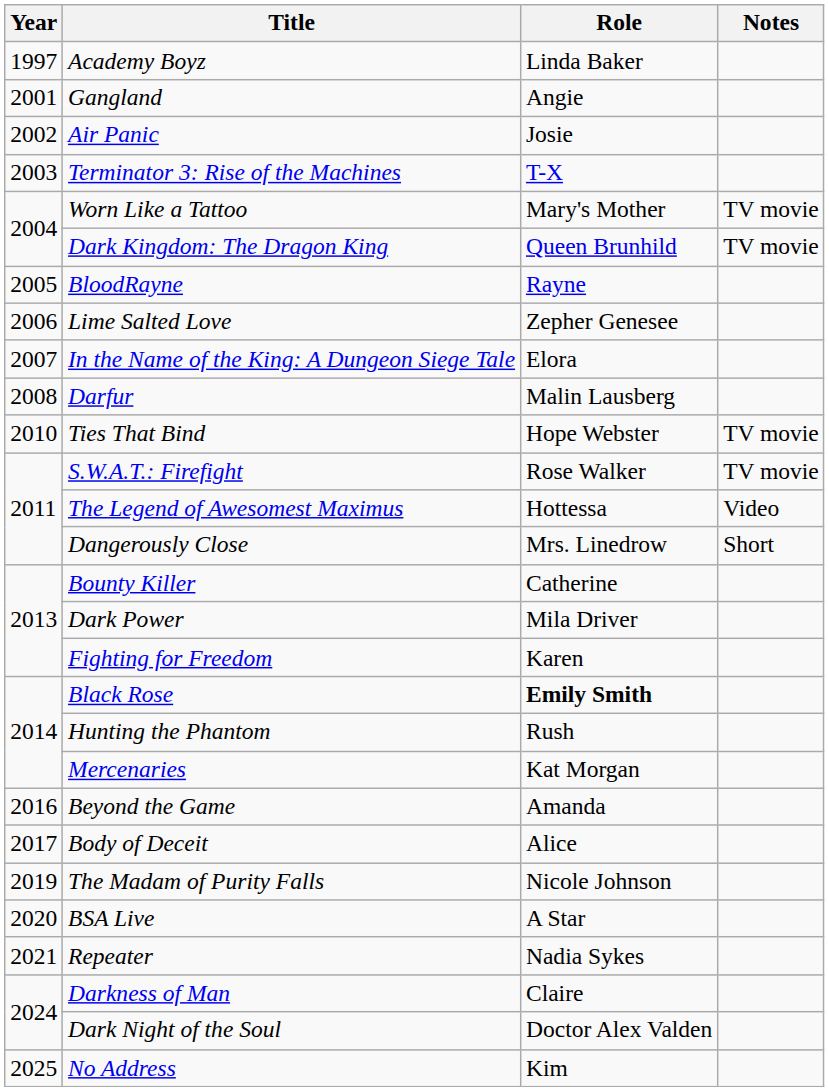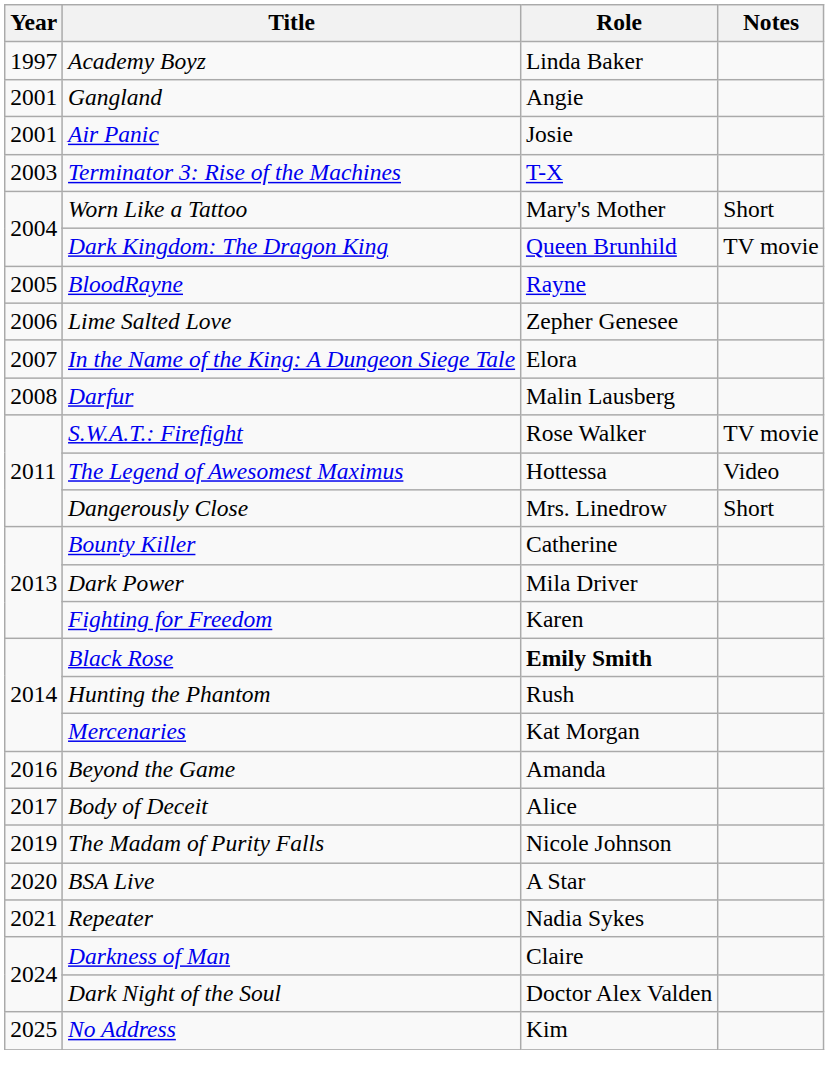 <table class = "wikitable sortable">
 <tr>
 <th>Year</th>
 <th>Title</th>
 <th>Role</th>
 <th>Notes</th>
 </tr>
 <tr>
 <td>1997</td>
 <td><em>Academy Boyz</em></td>
 <td>Linda Baker</td>
 <td></td>
 </tr>
 <tr>
 <td>2001</td>
 <td><em>Gangland</em></td>
 <td>Angie</td>
 <td></td>
 </tr>
 <tr>
-<td>2002</td>
+<td>2001</td>
 <td><em><a href='#'>Air Panic</a></em></td>
 <td>Josie</td>
 <td></td>
 </tr>
 <tr>
 <td>2003</td>
 <td><em><a href='#'>Terminator 3: Rise of the Machines</a></em></td>
 <td><a href='#'>T-X</a></td>
 <td></td>
 </tr>
 <tr>
 <td rowspan="2">2004</td>
 <td><em>Worn Like a Tattoo</em></td>
 <td>Mary's Mother</td>
-<td>TV movie</td>
+<td>Short</td>
 </tr>
 <tr>
 <td><em><a href='#'>Dark Kingdom: The Dragon King</a></em></td>
 <td><a href='#'>Queen Brunhild</a></td>
 <td>TV movie</td>
 </tr>
 <tr>
 <td>2005</td>
 <td><em><a href='#'>BloodRayne</a></em></td>
 <td><a href='#'>Rayne</a></td>
 <td></td>
 </tr>
 <tr>
 <td>2006</td>
 <td><em>Lime Salted Love</em></td>
 <td>Zepher Genesee</td>
 <td></td>
 </tr>
 <tr>
 <td>2007</td>
 <td><em><a href='#'>In the Name of the King: A Dungeon Siege Tale</a></em></td>
 <td>Elora</td>
 <td></td>
 </tr>
 <tr>
 <td>2008</td>
 <td><em><a href='#'>Darfur</a></em></td>
 <td>Malin Lausberg</td>
 <td></td>
-</tr>
-<tr>
-<td>2010</td>
-<td><em>Ties That Bind</em></td>
-<td>Hope Webster</td>
-<td>TV movie</td>
 </tr>
 <tr>
 <td rowspan="3">2011</td>
 <td><em><a href='#'>S.W.A.T.: Firefight</a></em></td>
 <td>Rose Walker</td>
 <td>TV movie</td>
 </tr>
 <tr>
 <td><em><a href='#'>The Legend of Awesomest Maximus</a></em></td>
 <td>Hottessa</td>
 <td>Video</td>
 </tr>
 <tr>
 <td><em>Dangerously Close</em></td>
 <td>Mrs. Linedrow</td>
 <td>Short</td>
 </tr>
 <tr>
 <td rowspan="3">2013</td>
 <td><em><a href='#'>Bounty Killer</a></em></td>
 <td>Catherine</td>
 <td></td>
 </tr>
 <tr>
 <td><em>Dark Power</em></td>
 <td>Mila Driver</td>
 <td></td>
 </tr>
 <tr>
 <td><a href='#'><em>Fighting for Freedom</em></a></td>
 <td>Karen</td>
 <td></td>
 </tr>
 <tr>
 <td rowspan="3">2014</td>
 <td><em><a href='#'>Black Rose</a></em></td>
 <td><strong>Emily Smith</strong></td>
 <td></td>
 </tr>
 <tr>
 <td><em>Hunting the Phantom</em></td>
 <td>Rush</td>
 <td></td>
 </tr>
 <tr>
 <td><em><a href='#'>Mercenaries</a></em></td>
 <td>Kat Morgan</td>
 <td></td>
 </tr>
 <tr>
 <td>2016</td>
 <td><em>Beyond the Game</em></td>
 <td>Amanda</td>
 <td></td>
 </tr>
 <tr>
 <td>2017</td>
 <td><em>Body of Deceit</em></td>
 <td>Alice</td>
 <td></td>
 </tr>
 <tr>
 <td>2019</td>
 <td><em>The Madam of Purity Falls</em></td>
 <td>Nicole Johnson</td>
 <td></td>
 </tr>
 <tr>
 <td>2020</td>
 <td><em>BSA Live</em></td>
 <td>A Star</td>
 <td></td>
 </tr>
 <tr>
 <td>2021</td>
 <td><em>Repeater</em></td>
 <td>Nadia Sykes</td>
 <td></td>
 </tr>
 <tr>
 <td rowspan="2">2024</td>
 <td><em><a href='#'>Darkness of Man</a></em></td>
 <td>Claire</td>
 <td></td>
 </tr>
 <tr>
 <td><em>Dark Night of the Soul</em></td>
 <td>Doctor Alex Valden</td>
 <td></td>
 </tr>
 <tr>
 <td>2025</td>
 <td><em><a href='#'>No Address</a></em></td>
 <td>Kim</td>
 <td></td>
 </tr>
 </table>
